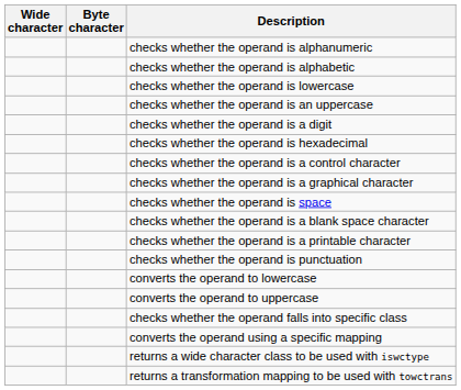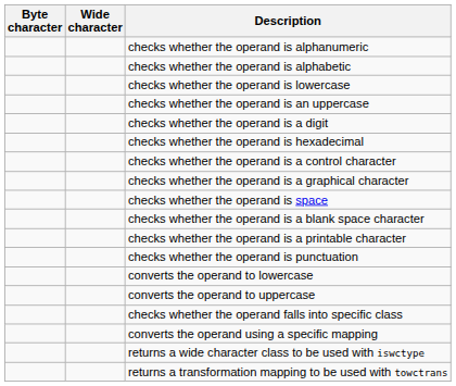 <table class="wikitable" style="font-size:0.85em;">
 <tr>
+<th>Byte<br>character</th>
 <th>Wide<br>character</th>
-<th>Byte<br>character</th>
 <th>Description</th>
 </tr>
 <tr>
 <td><code></code></td>
 <td><code></code></td>
 <td>checks whether the operand is alphanumeric</td>
 </tr>
 <tr>
 <td><code></code></td>
 <td><code></code></td>
 <td>checks whether the operand is alphabetic</td>
 </tr>
 <tr>
 <td><code></code></td>
 <td><code></code></td>
 <td>checks whether the operand is lowercase</td>
 </tr>
 <tr>
 <td><code></code></td>
 <td><code></code></td>
 <td>checks whether the operand is an uppercase</td>
 </tr>
 <tr>
 <td><code></code></td>
 <td><code></code></td>
 <td>checks whether the operand is a digit</td>
 </tr>
 <tr>
 <td><code></code></td>
 <td><code></code></td>
 <td>checks whether the operand is hexadecimal</td>
 </tr>
 <tr>
 <td><code></code></td>
 <td><code></code></td>
 <td>checks whether the operand is a control character</td>
 </tr>
 <tr>
 <td><code></code></td>
 <td><code></code></td>
 <td>checks whether the operand is a graphical character</td>
 </tr>
 <tr>
 <td><code></code></td>
 <td><code></code></td>
 <td>checks whether the operand is <a href='#'>space</a></td>
 </tr>
 <tr>
 <td><code></code></td>
 <td><code></code></td>
 <td>checks whether the operand is a blank space character</td>
 </tr>
 <tr>
 <td><code></code></td>
 <td><code></code></td>
 <td>checks whether the operand is a printable character</td>
 </tr>
 <tr>
 <td><code></code></td>
 <td><code></code></td>
 <td>checks whether the operand is punctuation</td>
 </tr>
 <tr>
 <td><code></code></td>
 <td><code></code></td>
 <td>converts the operand to lowercase</td>
 </tr>
 <tr>
 <td><code></code></td>
 <td><code></code></td>
 <td>converts the operand to uppercase</td>
 </tr>
 <tr>
+<td></td>
 <td><code></code></td>
-<td></td>
 <td>checks whether the operand falls into specific class</td>
 </tr>
 <tr>
+<td></td>
 <td><code></code></td>
-<td></td>
 <td>converts the operand using a specific mapping</td>
 </tr>
 <tr>
+<td></td>
 <td><code></code></td>
-<td></td>
 <td>returns a wide character class to be used with <code>iswctype</code></td>
 </tr>
 <tr>
+<td></td>
 <td><code></code></td>
-<td></td>
 <td>returns a transformation mapping to be used with <code>towctrans</code></td>
 </tr>
 </table>
